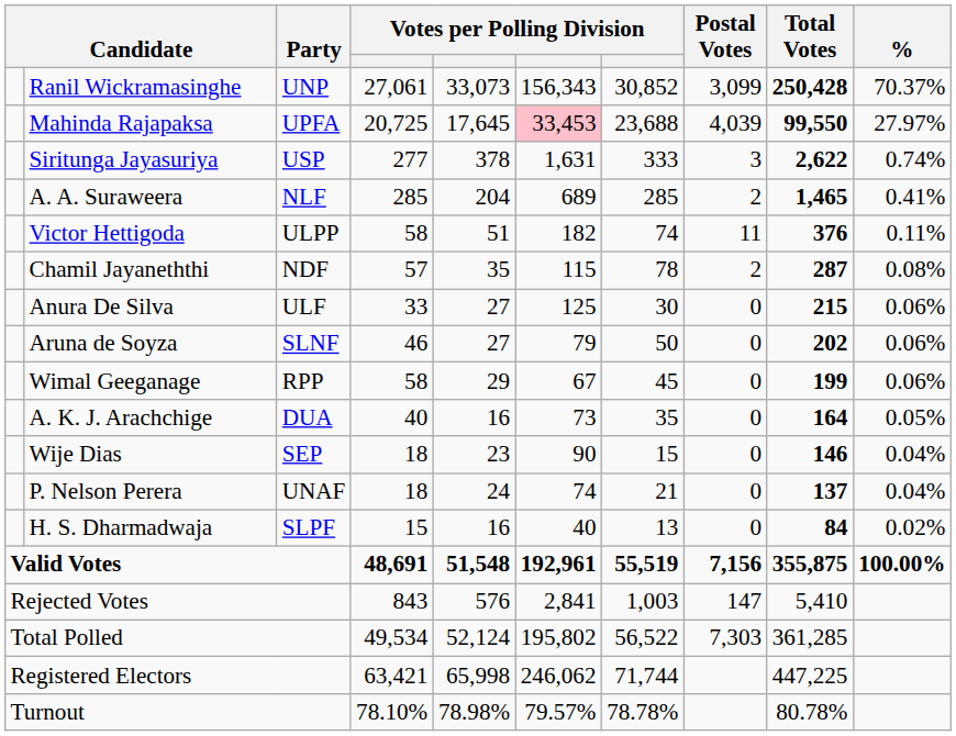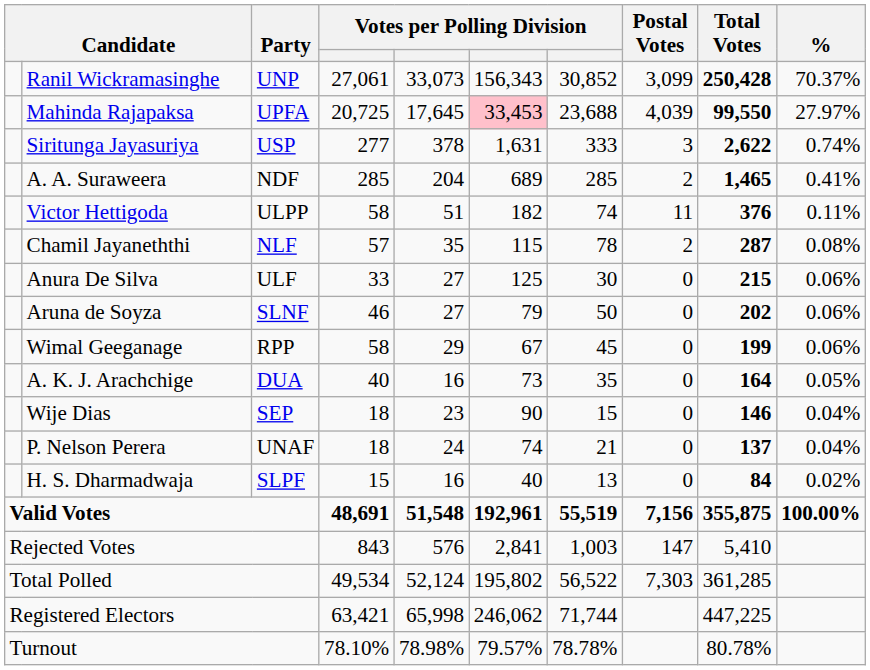 <table class="wikitable" border="1" style="text-align:right;">
 <tr>
 <th align=left valign=bottom rowspan=2 colspan=2 width="180">Candidate</th>
 <th align=left valign=bottom rowspan=2 width="40">Party</th>
 <th colspan=4>Votes per Polling Division</th>
 <th align=center valign=bottom rowspan=2 width="50">Postal<br>Votes</th>
 <th align=center valign=bottom rowspan=2 width="50">Total Votes</th>
 <th align=center valign=bottom rowspan=2 width="50">%</th>
 </tr>
 <tr>
 <th></th>
 <th></th>
 <th></th>
 <th></th>
 </tr>
 <tr>
 <td bgcolor=> </td>
 <td align=left><a href='#'>Ranil Wickramasinghe</a></td>
 <td align=left><a href='#'>UNP</a></td>
 <td>27,061</td>
 <td>33,073</td>
 <td>156,343</td>
 <td>30,852</td>
 <td>3,099</td>
 <td><strong>250,428</strong></td>
 <td>70.37%</td>
 </tr>
 <tr>
 <td bgcolor=> </td>
 <td align=left><a href='#'>Mahinda Rajapaksa</a></td>
 <td align=left><a href='#'>UPFA</a></td>
 <td>20,725</td>
 <td>17,645</td>
 <td style="background: pink;">33,453</td>
 <td>23,688</td>
 <td>4,039</td>
 <td><strong>99,550</strong></td>
 <td>27.97%</td>
 </tr>
 <tr>
 <td bgcolor=> </td>
 <td align=left><a href='#'>Siritunga Jayasuriya</a></td>
 <td align=left><a href='#'>USP</a></td>
 <td>277</td>
 <td>378</td>
 <td>1,631</td>
 <td>333</td>
 <td>3</td>
 <td><strong>2,622</strong></td>
 <td>0.74%</td>
 </tr>
 <tr>
 <td bgcolor=> </td>
 <td align=left>A. A. Suraweera</td>
-<td align=left><a href='#'>NLF</a></td>
+<td align=left>NDF</td>
 <td>285</td>
 <td>204</td>
 <td>689</td>
 <td>285</td>
 <td>2</td>
 <td><strong>1,465</strong></td>
 <td>0.41%</td>
 </tr>
 <tr>
 <td bgcolor=> </td>
 <td align=left><a href='#'>Victor Hettigoda</a></td>
 <td align=left>ULPP</td>
 <td>58</td>
 <td>51</td>
 <td>182</td>
 <td>74</td>
 <td>11</td>
 <td><strong>376</strong></td>
 <td>0.11%</td>
 </tr>
 <tr>
 <td bgcolor=> </td>
 <td align=left>Chamil Jayaneththi</td>
-<td align=left>NDF</td>
+<td align=left><a href='#'>NLF</a></td>
 <td>57</td>
 <td>35</td>
 <td>115</td>
 <td>78</td>
 <td>2</td>
 <td><strong>287</strong></td>
 <td>0.08%</td>
 </tr>
 <tr>
 <td bgcolor=> </td>
 <td align=left>Anura De Silva</td>
 <td align=left>ULF</td>
 <td>33</td>
 <td>27</td>
 <td>125</td>
 <td>30</td>
 <td>0</td>
 <td><strong>215</strong></td>
 <td>0.06%</td>
 </tr>
 <tr>
 <td bgcolor=> </td>
 <td align=left>Aruna de Soyza</td>
 <td align=left><a href='#'>SLNF</a></td>
 <td>46</td>
 <td>27</td>
 <td>79</td>
 <td>50</td>
 <td>0</td>
 <td><strong>202</strong></td>
 <td>0.06%</td>
 </tr>
 <tr>
 <td bgcolor=> </td>
 <td align=left>Wimal Geeganage</td>
 <td align=left>RPP</td>
 <td>58</td>
 <td>29</td>
 <td>67</td>
 <td>45</td>
 <td>0</td>
 <td><strong>199</strong></td>
 <td>0.06%</td>
 </tr>
 <tr>
 <td bgcolor=> </td>
 <td align=left>A. K. J. Arachchige</td>
 <td align=left><a href='#'>DUA</a></td>
 <td>40</td>
 <td>16</td>
 <td>73</td>
 <td>35</td>
 <td>0</td>
 <td><strong>164</strong></td>
 <td>0.05%</td>
 </tr>
 <tr>
 <td bgcolor=> </td>
 <td align=left>Wije Dias</td>
 <td align=left><a href='#'>SEP</a></td>
 <td>18</td>
 <td>23</td>
 <td>90</td>
 <td>15</td>
 <td>0</td>
 <td><strong>146</strong></td>
 <td>0.04%</td>
 </tr>
 <tr>
 <td bgcolor=> </td>
 <td align=left>P. Nelson Perera</td>
 <td align=left>UNAF</td>
 <td>18</td>
 <td>24</td>
 <td>74</td>
 <td>21</td>
 <td>0</td>
 <td><strong>137</strong></td>
 <td>0.04%</td>
 </tr>
 <tr>
 <td bgcolor=> </td>
 <td align=left>H. S. Dharmadwaja</td>
 <td align=left><a href='#'>SLPF</a></td>
 <td>15</td>
 <td>16</td>
 <td>40</td>
 <td>13</td>
 <td>0</td>
 <td><strong>84</strong></td>
 <td>0.02%</td>
 </tr>
 <tr>
 <td align=left colspan=3><strong>Valid Votes</strong></td>
 <td><strong>48,691</strong></td>
 <td><strong>51,548</strong></td>
 <td><strong>192,961</strong></td>
 <td><strong>55,519</strong></td>
 <td><strong>7,156</strong></td>
 <td><strong>355,875</strong></td>
 <td><strong>100.00%</strong></td>
 </tr>
 <tr>
 <td align=left colspan=3>Rejected Votes</td>
 <td>843</td>
 <td>576</td>
 <td>2,841</td>
 <td>1,003</td>
 <td>147</td>
 <td>5,410</td>
 <td></td>
 </tr>
 <tr>
 <td align=left colspan=3>Total Polled</td>
 <td>49,534</td>
 <td>52,124</td>
 <td>195,802</td>
 <td>56,522</td>
 <td>7,303</td>
 <td>361,285</td>
 <td></td>
 </tr>
 <tr>
 <td align=left colspan=3>Registered Electors</td>
 <td>63,421</td>
 <td>65,998</td>
 <td>246,062</td>
 <td>71,744</td>
 <td></td>
 <td>447,225</td>
 <td></td>
 </tr>
 <tr>
 <td align=left colspan=3>Turnout</td>
 <td>78.10%</td>
 <td>78.98%</td>
 <td>79.57%</td>
 <td>78.78%</td>
 <td></td>
 <td>80.78%</td>
 <td></td>
 </tr>
 </table>
